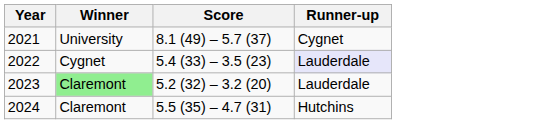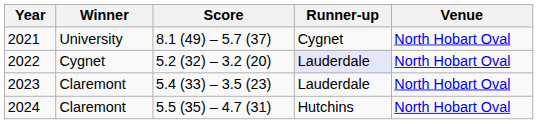 <table class="wikitable sortable">
 <tr>
 <th width="50px">Year</th>
 <th width="100px">Winner</th>
 <th width="150px">Score</th>
 <th width="100px">Runner-up</th>
+<th width="150px">Venue</th>
 </tr>
 <tr>
 <td>2021</td>
 <td>University</td>
 <td>8.1 (49) – 5.7 (37)</td>
 <td>Cygnet</td>
+<td><a href='#'>North Hobart Oval</a></td>
 </tr>
 <tr>
 <td>2022</td>
 <td>Cygnet</td>
-<td>5.4 (33) – 3.5 (23)</td>
+<td>5.2 (32) – 3.2 (20)</td>
 <td style="background: lavender;">Lauderdale</td>
+<td><a href='#'>North Hobart Oval</a></td>
 </tr>
 <tr>
 <td>2023</td>
-<td style="background: lightgreen;">Claremont</td>
-<td>5.2 (32) – 3.2 (20)</td>
+<td>Claremont</td>
+<td>5.4 (33) – 3.5 (23)</td>
 <td>Lauderdale</td>
+<td><a href='#'>North Hobart Oval</a></td>
 </tr>
 <tr>
 <td>2024</td>
 <td>Claremont</td>
 <td>5.5 (35) – 4.7 (31)</td>
 <td>Hutchins</td>
+<td><a href='#'>North Hobart Oval</a></td>
 </tr>
 </table>
